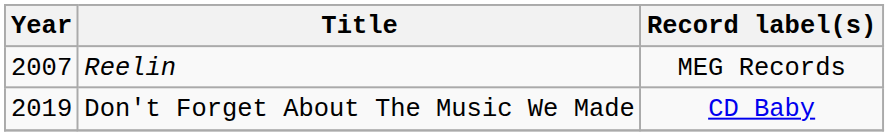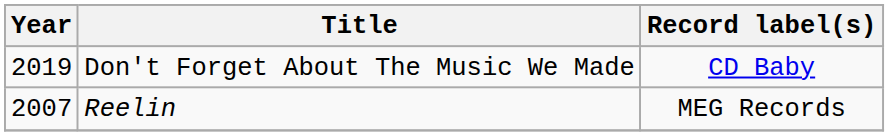 <table class="wikitable sortable">
 <tr>
 <th>Year</th>
 <th>Title</th>
 <th>Record label(s)</th>
 </tr>
 <tr>
+<td>2019</td>
+<td></em>Don't Forget About The Music We Made<em></td>
+<td style="text-align:center;"><a href='#'>CD Baby</a></td>
+</tr>
+<tr>
 <td>2007</td>
 <td><em>Reelin<strong></td>
 <td style="text-align:center;">MEG Records</td>
 </tr>
 <tr>
-<td>2019</td>
-<td></em>Don't Forget About The Music We Made<em></td>
-<td style="text-align:center;"><a href='#'>CD Baby</a></td>
-</tr>
-<tr>
 </tr>
 </table>
